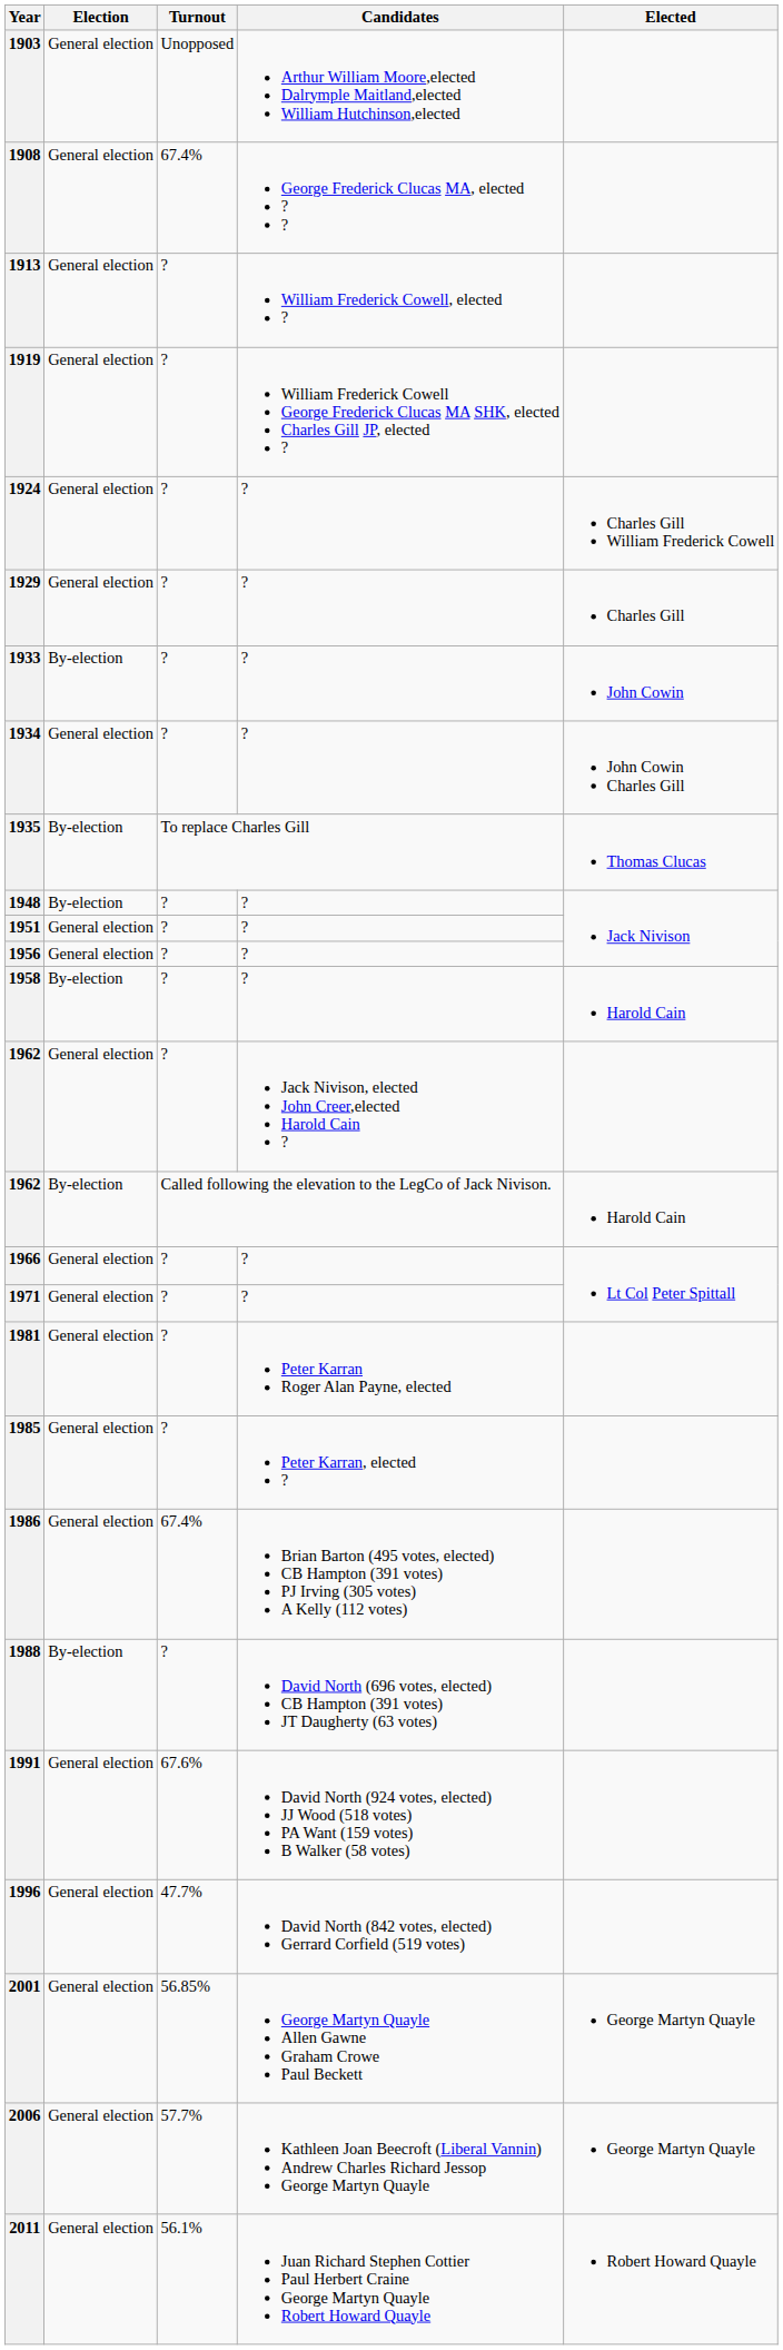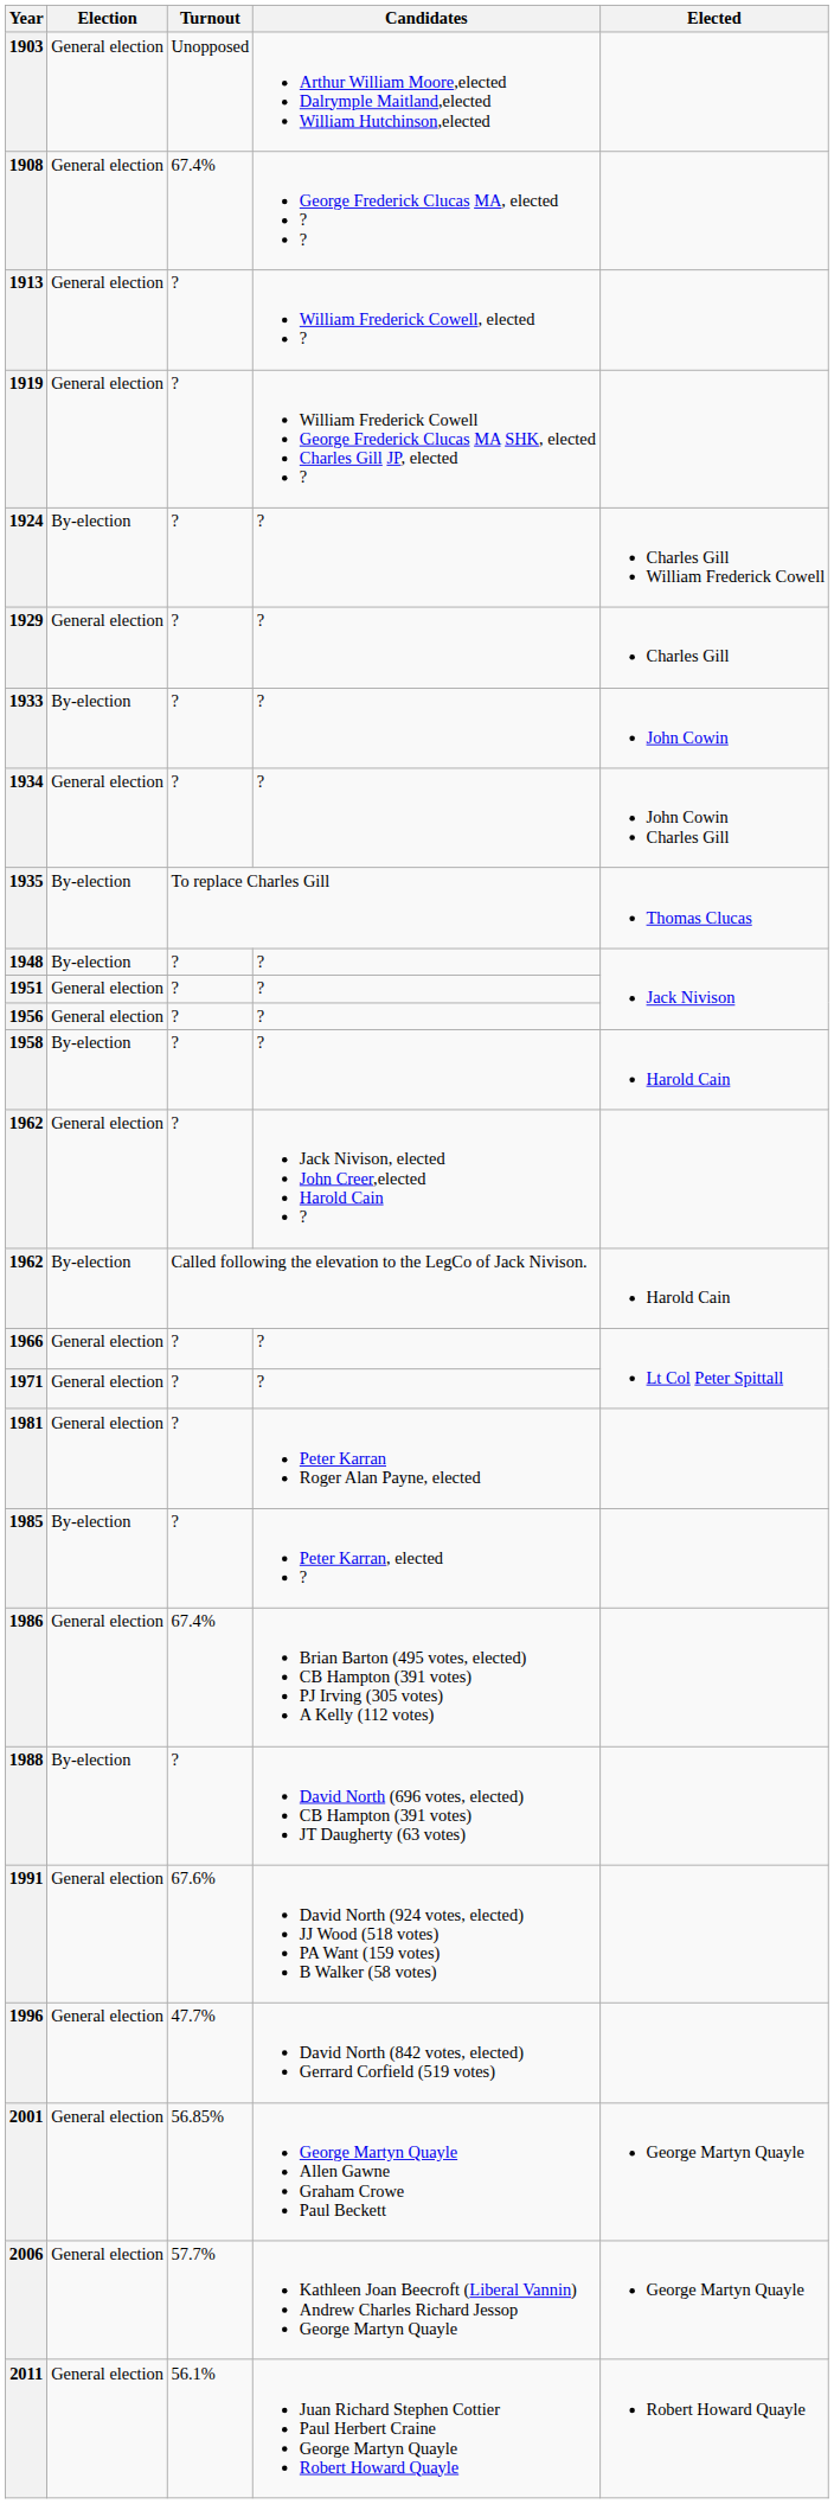 <table class="wikitable" border="1">
 <tr>
 <th>Year</th>
 <th>Election</th>
 <th>Turnout</th>
 <th>Candidates</th>
 <th>Elected</th>
 </tr>
 <tr valign="top">
 <th>1903</th>
 <td>General election</td>
 <td>Unopposed</td>
 <td><br><ul><li><a href='#'>Arthur William Moore</a>,elected</li><li><a href='#'>Dalrymple Maitland</a>,elected</li><li><a href='#'>William Hutchinson</a>,elected</li></ul></td>
 <td></td>
 </tr>
 <tr valign="top">
 <th>1908</th>
 <td>General election</td>
 <td>67.4%</td>
 <td><br><ul><li><a href='#'>George Frederick Clucas</a> <a href='#'>MA</a>, elected</li><li>?</li><li>?</li></ul></td>
 <td></td>
 </tr>
 <tr valign="top">
 <th>1913</th>
 <td>General election</td>
 <td>?</td>
 <td><br><ul><li><a href='#'>William Frederick Cowell</a>, elected</li><li>?</li></ul></td>
 <td></td>
 </tr>
 <tr valign="top">
 <th>1919</th>
 <td>General election</td>
 <td>?</td>
 <td><br><ul><li>William Frederick Cowell</li><li><a href='#'>George Frederick Clucas</a> <a href='#'>MA</a> <a href='#'>SHK</a>, elected</li><li><a href='#'>Charles Gill</a> <a href='#'>JP</a>, elected</li><li>?</li></ul></td>
 <td></td>
 </tr>
 <tr valign="top">
 <th>1924</th>
-<td>General election</td>
+<td>By-election</td>
 <td>?</td>
 <td>?</td>
 <td><br><ul><li>Charles Gill</li><li>William Frederick Cowell</li></ul></td>
 </tr>
 <tr valign="top">
 <th>1929</th>
 <td>General election</td>
 <td>?</td>
 <td>?</td>
 <td><br><ul><li>Charles Gill</li></ul></td>
 </tr>
 <tr valign="top">
 <th>1933</th>
 <td>By-election</td>
 <td>?</td>
 <td>?</td>
 <td><br><ul><li><a href='#'>John Cowin</a></li></ul></td>
 </tr>
 <tr valign="top">
 <th>1934</th>
 <td>General election</td>
 <td>?</td>
 <td>?</td>
 <td><br><ul><li>John Cowin</li><li>Charles Gill</li></ul></td>
 </tr>
 <tr valign="top">
 <th>1935</th>
 <td>By-election</td>
 <td colspan="2">To replace Charles Gill</td>
 <td><br><ul><li><a href='#'>Thomas Clucas</a></li></ul></td>
 </tr>
 <tr valign="top">
 <th>1948</th>
 <td>By-election</td>
 <td>?</td>
 <td>?</td>
 <td rowspan="3"><br><ul><li><a href='#'>Jack Nivison</a></li></ul></td>
 </tr>
 <tr valign="top">
 <th>1951</th>
 <td>General election</td>
 <td>?</td>
 <td>?</td>
 </tr>
 <tr valign="top">
 <th>1956</th>
 <td>General election</td>
 <td>?</td>
 <td>?</td>
 </tr>
 <tr valign="top">
 <th>1958</th>
 <td>By-election</td>
 <td>?</td>
 <td>?</td>
 <td><br><ul><li><a href='#'>Harold Cain</a></li></ul></td>
 </tr>
 <tr valign="top">
 <th>1962</th>
 <td>General election</td>
 <td>?</td>
 <td><br><ul><li>Jack Nivison, elected</li><li><a href='#'>John Creer</a>,elected</li><li><a href='#'>Harold Cain</a></li><li>?</li></ul></td>
 <td></td>
 </tr>
 <tr valign="top">
 <th>1962</th>
 <td>By-election</td>
 <td colspan="2">Called following the elevation to the LegCo of Jack Nivison.</td>
 <td><br><ul><li>Harold Cain</li></ul></td>
 </tr>
 <tr valign="top">
 <th>1966</th>
 <td>General election</td>
 <td>?</td>
 <td>?</td>
 <td rowspan="2"><br><ul><li><a href='#'>Lt Col</a> <a href='#'>Peter Spittall</a></li></ul></td>
 </tr>
 <tr valign="top">
 <th>1971</th>
 <td>General election</td>
 <td>?</td>
 <td>?</td>
 </tr>
 <tr valign="top">
 <th>1981</th>
 <td>General election</td>
 <td>?</td>
 <td><br><ul><li><a href='#'>Peter Karran</a></li><li>Roger Alan Payne, elected</li></ul></td>
 <td></td>
 </tr>
 <tr valign="top">
 <th>1985</th>
-<td>General election</td>
+<td>By-election</td>
 <td>?</td>
 <td><br><ul><li><a href='#'>Peter Karran</a>, elected</li><li>?</li></ul></td>
 <td></td>
 </tr>
 <tr valign="top">
 <th>1986</th>
 <td>General election</td>
 <td>67.4%</td>
 <td><br><ul><li>Brian Barton (495 votes, elected)</li><li>CB Hampton (391 votes)</li><li>PJ Irving (305 votes)</li><li>A Kelly (112 votes)</li></ul></td>
 <td></td>
 </tr>
 <tr valign="top">
 <th>1988</th>
 <td>By-election</td>
 <td>?</td>
 <td><br><ul><li><a href='#'>David North</a> (696 votes, elected)</li><li>CB Hampton (391 votes)</li><li>JT Daugherty (63 votes)</li></ul></td>
 <td></td>
 </tr>
 <tr valign="top">
 <th>1991</th>
 <td>General election</td>
 <td>67.6%</td>
 <td><br><ul><li>David North (924 votes, elected)</li><li>JJ Wood (518 votes)</li><li>PA Want (159 votes)</li><li>B Walker (58 votes)</li></ul></td>
 <td></td>
 </tr>
 <tr valign="top">
 <th>1996</th>
 <td>General election</td>
 <td>47.7%</td>
 <td><br><ul><li>David North (842 votes, elected)</li><li>Gerrard Corfield (519 votes)</li></ul></td>
 <td></td>
 </tr>
 <tr valign="top">
 <th>2001 </th>
 <td>General election</td>
 <td>56.85%</td>
 <td><br><ul><li><a href='#'>George Martyn Quayle</a></li><li>Allen Gawne</li><li>Graham Crowe</li><li>Paul Beckett</li></ul></td>
 <td><br><ul><li>George Martyn Quayle</li></ul></td>
 </tr>
 <tr valign="top">
 <th>2006 </th>
 <td>General election</td>
 <td>57.7%</td>
 <td><br><ul><li>Kathleen Joan Beecroft (<a href='#'>Liberal Vannin</a>)</li><li>Andrew Charles Richard Jessop</li><li>George Martyn Quayle</li></ul></td>
 <td><br><ul><li>George Martyn Quayle</li></ul></td>
 </tr>
 <tr valign="top">
 <th>2011 </th>
 <td>General election</td>
 <td>56.1%</td>
 <td><br><ul><li>Juan Richard Stephen Cottier</li><li>Paul Herbert Craine</li><li>George Martyn Quayle</li><li><a href='#'>Robert Howard Quayle</a></li></ul></td>
 <td><br><ul><li>Robert Howard Quayle</li></ul></td>
 </tr>
 </table>
